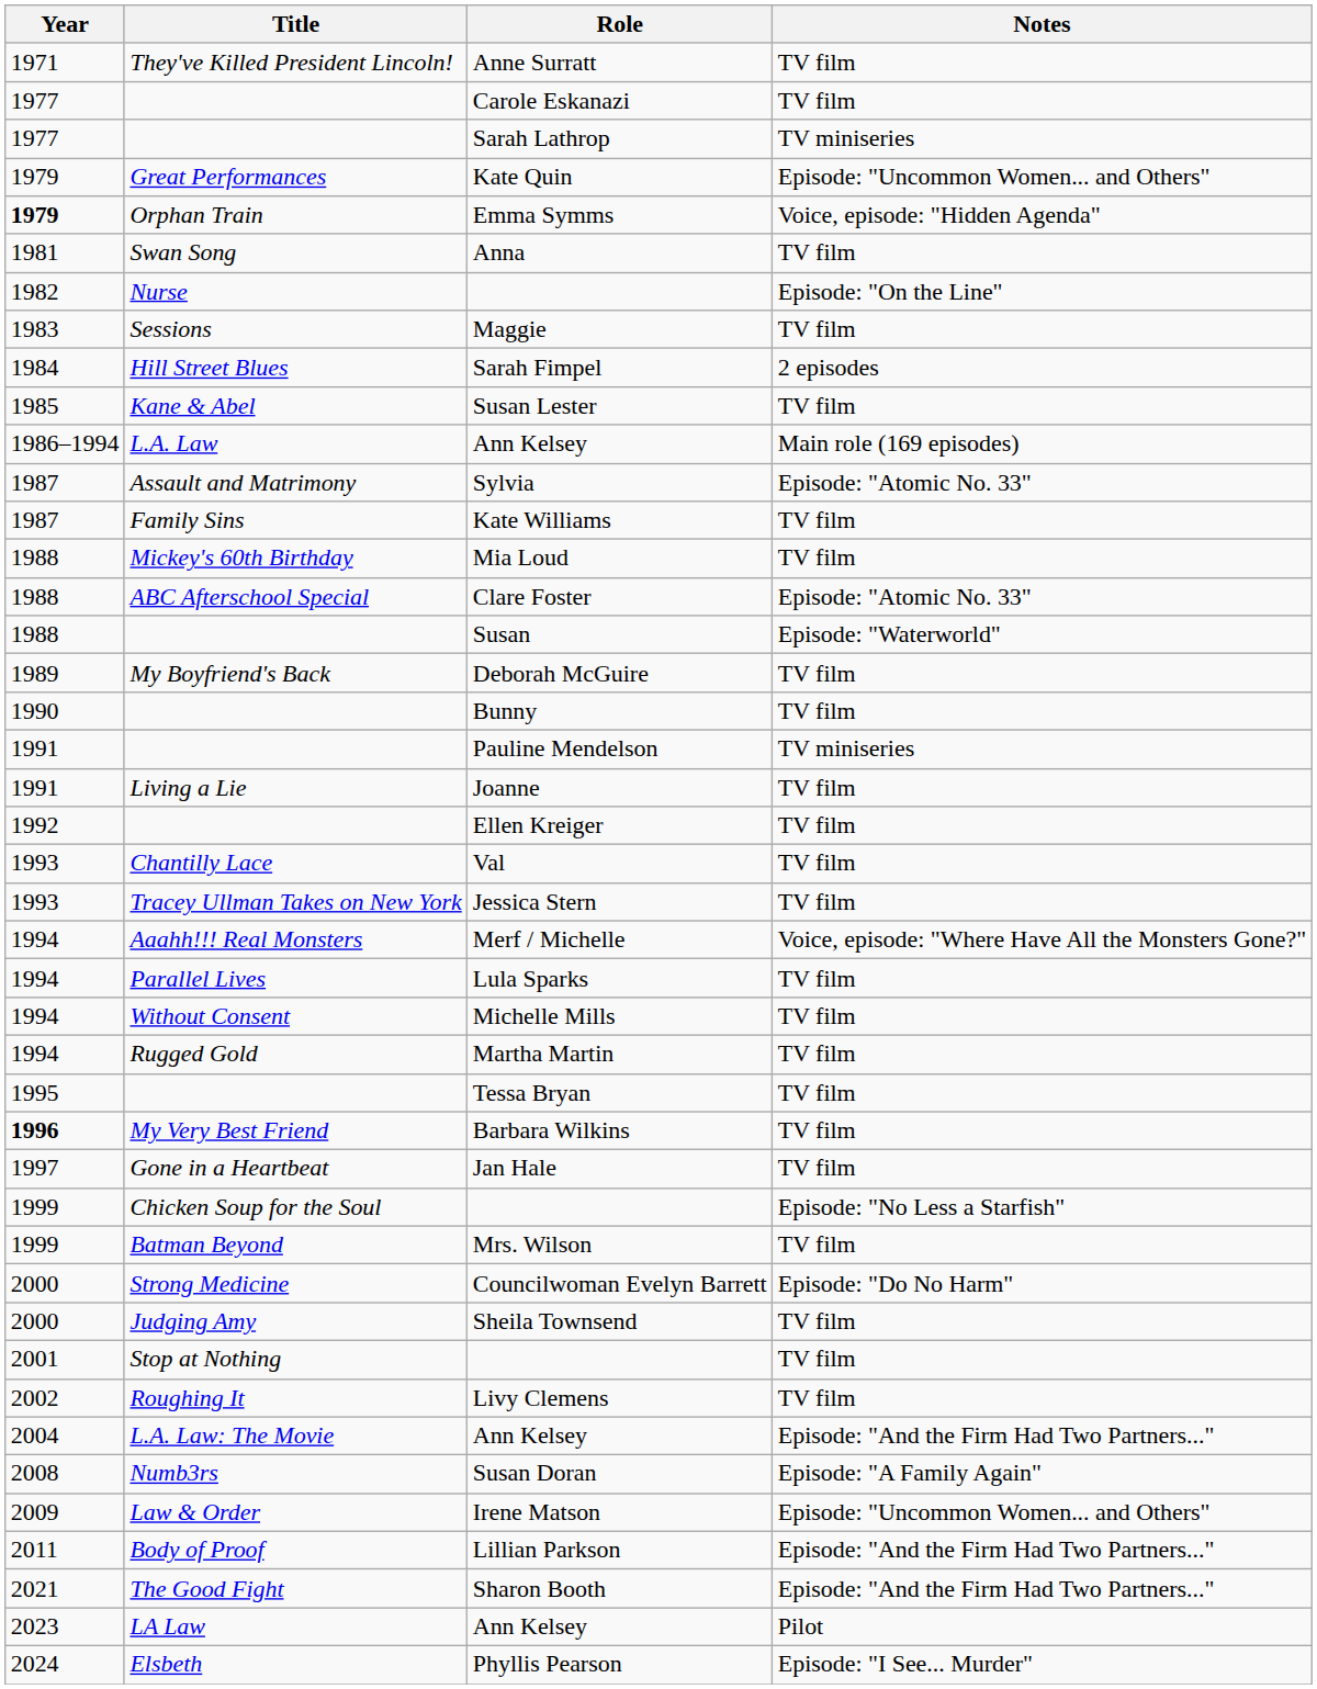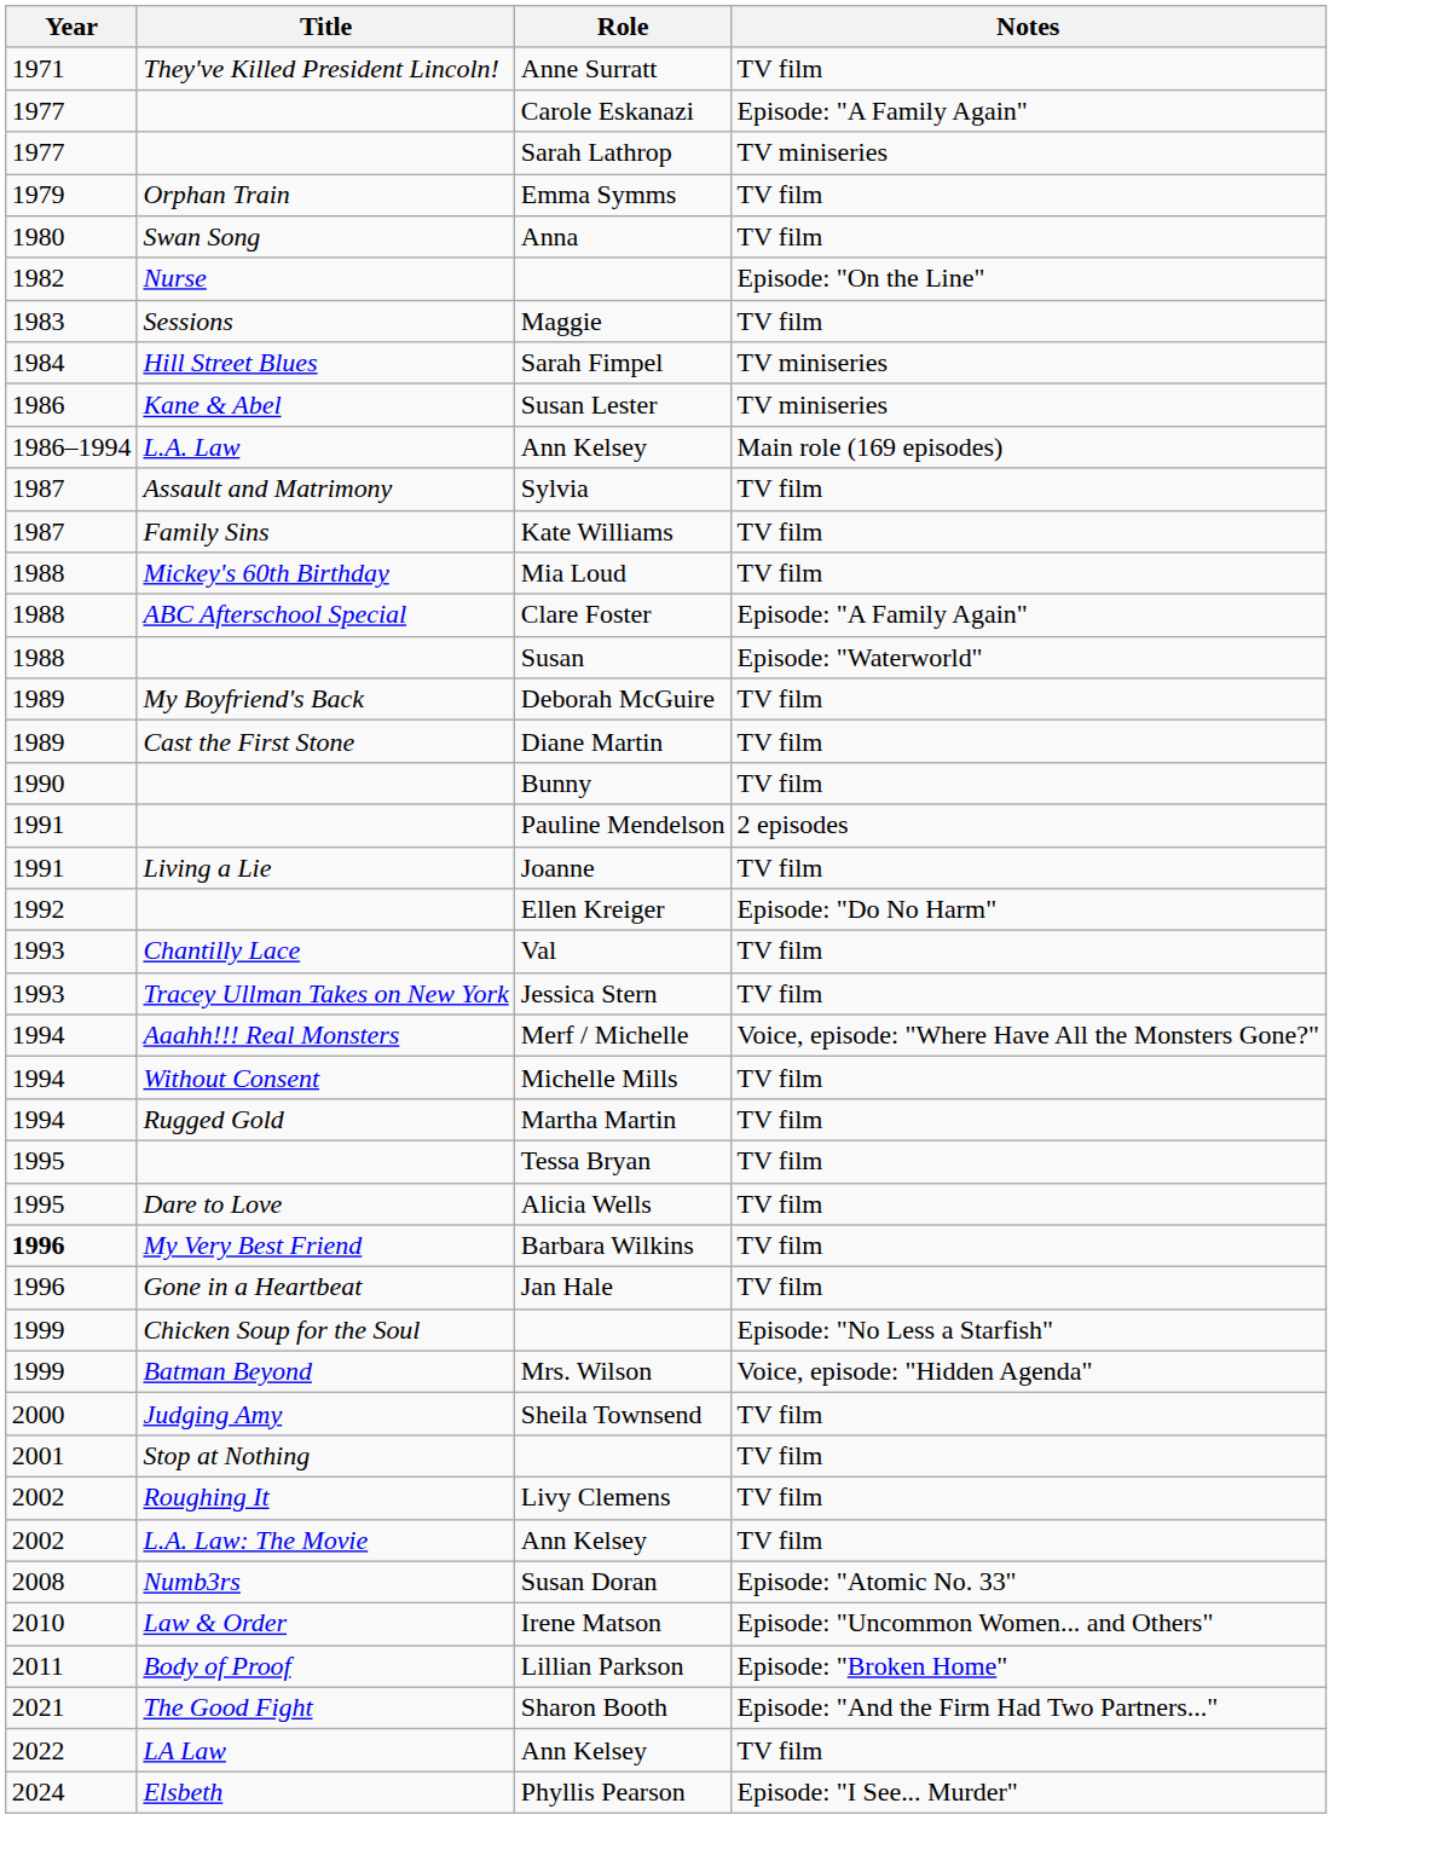 <table class="wikitable sortable">
 <tr>
 <th>Year</th>
 <th>Title</th>
 <th>Role</th>
 <th class="unsortable">Notes</th>
 </tr>
 <tr>
 <td>1971</td>
 <td><em>They've Killed President Lincoln!</em></td>
 <td>Anne Surratt</td>
 <td>TV film</td>
 </tr>
 <tr>
 <td>1977</td>
 <td><em></em></td>
 <td>Carole Eskanazi</td>
-<td>TV film</td>
+<td>Episode: "A Family Again"</td>
 </tr>
 <tr>
 <td>1977</td>
 <td><em></em></td>
 <td>Sarah Lathrop</td>
 <td>TV miniseries</td>
 </tr>
 <tr>
 <td>1979</td>
-<td><em><a href='#'>Great Performances</a></em></td>
-<td>Kate Quin</td>
-<td>Episode: "Uncommon Women... and Others"</td>
+<td><em>Orphan Train</em></td>
+<td>Emma Symms</td>
+<td>TV film</td>
 </tr>
 <tr>
-<td><strong>1979</strong></td>
-<td><em>Orphan Train</em></td>
-<td>Emma Symms</td>
-<td>Voice, episode: "Hidden Agenda"</td>
-</tr>
-<tr>
-<td>1981</td>
+<td>1980</td>
 <td><em>Swan Song</em></td>
 <td>Anna</td>
 <td>TV film</td>
 </tr>
 <tr>
 <td>1982</td>
 <td><em><a href='#'>Nurse</a></em></td>
 <td></td>
 <td>Episode: "On the Line"</td>
 </tr>
 <tr>
 <td>1983</td>
 <td><em>Sessions</em></td>
 <td>Maggie</td>
 <td>TV film</td>
 </tr>
 <tr>
 <td>1984</td>
 <td><em><a href='#'>Hill Street Blues</a></em></td>
 <td>Sarah Fimpel</td>
-<td>2 episodes</td>
+<td>TV miniseries</td>
 </tr>
 <tr>
-<td>1985</td>
+<td>1986</td>
 <td><em><a href='#'>Kane & Abel</a></em></td>
 <td>Susan Lester</td>
-<td>TV film</td>
+<td>TV miniseries</td>
 </tr>
 <tr>
 <td>1986–1994</td>
 <td><em><a href='#'>L.A. Law</a></em></td>
 <td>Ann Kelsey</td>
 <td>Main role (169 episodes)</td>
 </tr>
 <tr>
 <td>1987</td>
 <td><em>Assault and Matrimony</em></td>
 <td>Sylvia</td>
-<td>Episode: "Atomic No. 33"</td>
+<td>TV film</td>
 </tr>
 <tr>
 <td>1987</td>
 <td><em>Family Sins</em></td>
 <td>Kate Williams</td>
 <td>TV film</td>
 </tr>
 <tr>
 <td>1988</td>
 <td><em><a href='#'>Mickey's 60th Birthday</a></em></td>
 <td>Mia Loud</td>
 <td>TV film</td>
 </tr>
 <tr>
 <td>1988</td>
 <td><em><a href='#'>ABC Afterschool Special</a></em></td>
 <td>Clare Foster</td>
-<td>Episode: "Atomic No. 33"</td>
+<td>Episode: "A Family Again"</td>
 </tr>
 <tr>
 <td>1988</td>
 <td><em></em></td>
 <td>Susan</td>
 <td>Episode: "Waterworld"</td>
 </tr>
 <tr>
 <td>1989</td>
 <td><em>My Boyfriend's Back</em></td>
 <td>Deborah McGuire</td>
 <td>TV film</td>
 </tr>
 <tr>
+<td>1989</td>
+<td><em>Cast the First Stone</em></td>
+<td>Diane Martin</td>
+<td>TV film</td>
+</tr>
+<tr>
 <td>1990</td>
 <td><em></em></td>
 <td>Bunny</td>
 <td>TV film</td>
 </tr>
 <tr>
 <td>1991</td>
 <td><em></em></td>
 <td>Pauline Mendelson</td>
-<td>TV miniseries</td>
+<td>2 episodes</td>
 </tr>
 <tr>
 <td>1991</td>
 <td><em>Living a Lie</em></td>
 <td>Joanne</td>
 <td>TV film</td>
 </tr>
 <tr>
 <td>1992</td>
 <td><em></em></td>
 <td>Ellen Kreiger</td>
-<td>TV film</td>
+<td>Episode: "Do No Harm"</td>
 </tr>
 <tr>
 <td>1993</td>
 <td><em><a href='#'>Chantilly Lace</a></em></td>
 <td>Val</td>
 <td>TV film</td>
 </tr>
 <tr>
 <td>1993</td>
 <td><em><a href='#'>Tracey Ullman Takes on New York</a></em></td>
 <td>Jessica Stern</td>
 <td>TV film</td>
 </tr>
 <tr>
 <td>1994</td>
 <td><em><a href='#'>Aaahh!!! Real Monsters</a></em></td>
 <td>Merf / Michelle</td>
 <td>Voice, episode: "Where Have All the Monsters Gone?"</td>
 </tr>
 <tr>
 <td>1994</td>
-<td><em><a href='#'>Parallel Lives</a></em></td>
-<td>Lula Sparks</td>
-<td>TV film</td>
-</tr>
-<tr>
-<td>1994</td>
 <td><em><a href='#'>Without Consent</a></em></td>
 <td>Michelle Mills</td>
 <td>TV film</td>
 </tr>
 <tr>
 <td>1994</td>
 <td><em>Rugged Gold</em></td>
 <td>Martha Martin</td>
 <td>TV film</td>
 </tr>
 <tr>
 <td>1995</td>
 <td><em></em></td>
 <td>Tessa Bryan</td>
 <td>TV film</td>
 </tr>
 <tr>
+<td>1995</td>
+<td><em>Dare to Love</em></td>
+<td>Alicia Wells</td>
+<td>TV film</td>
+</tr>
+<tr>
 <td><strong>1996</strong></td>
 <td><em><a href='#'>My Very Best Friend</a></em></td>
 <td>Barbara Wilkins</td>
 <td>TV film</td>
 </tr>
 <tr>
-<td>1997</td>
+<td>1996</td>
 <td><em>Gone in a Heartbeat</em></td>
 <td>Jan Hale</td>
 <td>TV film</td>
 </tr>
 <tr>
 <td>1999</td>
 <td><em>Chicken Soup for the Soul</em></td>
 <td></td>
 <td>Episode: "No Less a Starfish"</td>
 </tr>
 <tr>
 <td>1999</td>
 <td><em><a href='#'>Batman Beyond</a></em></td>
 <td>Mrs. Wilson</td>
-<td>TV film</td>
-</tr>
-<tr>
-<td>2000</td>
-<td><em><a href='#'>Strong Medicine</a></em></td>
-<td>Councilwoman Evelyn Barrett</td>
-<td>Episode: "Do No Harm"</td>
+<td>Voice, episode: "Hidden Agenda"</td>
 </tr>
 <tr>
 <td>2000</td>
 <td><em><a href='#'>Judging Amy</a></em></td>
 <td>Sheila Townsend</td>
 <td>TV film</td>
 </tr>
 <tr>
 <td>2001</td>
 <td><em>Stop at Nothing</em></td>
 <td></td>
 <td>TV film</td>
 </tr>
 <tr>
 <td>2002</td>
 <td><em><a href='#'>Roughing It</a></em></td>
 <td>Livy Clemens</td>
 <td>TV film</td>
 </tr>
 <tr>
-<td>2004</td>
+<td>2002</td>
 <td><em><a href='#'>L.A. Law: The Movie</a></em></td>
 <td>Ann Kelsey</td>
-<td>Episode: "And the Firm Had Two Partners..."</td>
+<td>TV film</td>
 </tr>
 <tr>
 <td>2008</td>
 <td><em><a href='#'>Numb3rs</a></em></td>
 <td>Susan Doran</td>
-<td>Episode: "A Family Again"</td>
+<td>Episode: "Atomic No. 33"</td>
 </tr>
 <tr>
-<td>2009</td>
+<td>2010</td>
 <td><em><a href='#'>Law & Order</a></em></td>
 <td>Irene Matson</td>
 <td>Episode: "Uncommon Women... and Others"</td>
 </tr>
 <tr>
 <td>2011</td>
 <td><em><a href='#'>Body of Proof</a></em></td>
 <td>Lillian Parkson</td>
-<td>Episode: "And the Firm Had Two Partners..."</td>
+<td>Episode: "<a href='#'>Broken Home</a>"</td>
 </tr>
 <tr>
 <td>2021</td>
 <td><em><a href='#'>The Good Fight</a></em></td>
 <td>Sharon Booth</td>
 <td>Episode: "And the Firm Had Two Partners..."</td>
 </tr>
 <tr>
-<td>2023</td>
+<td>2022</td>
 <td><em><a href='#'>LA Law</a></em></td>
 <td>Ann Kelsey</td>
-<td>Pilot</td>
+<td>TV film</td>
 </tr>
 <tr>
 <td>2024</td>
 <td><em><a href='#'>Elsbeth</a></em></td>
 <td>Phyllis Pearson</td>
 <td>Episode: "I See... Murder"</td>
 </tr>
 </table>
